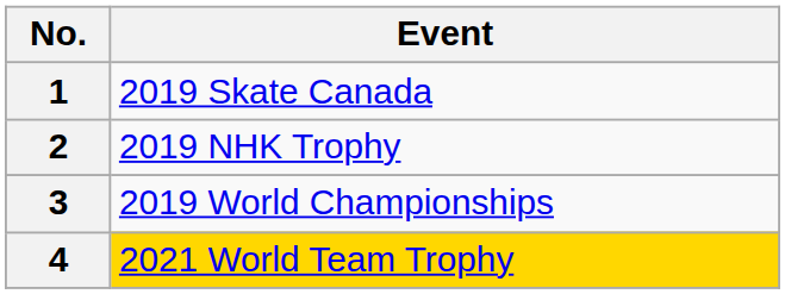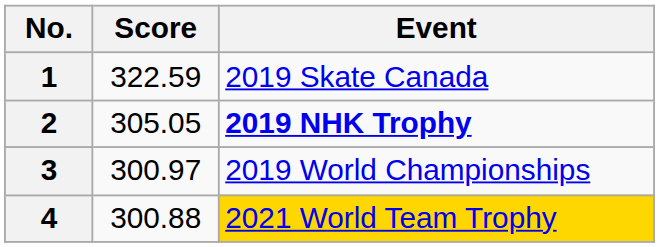 <table class="wikitable" width=350px style="float:left; margin-right:1em;">
 <tr>
 <th scope=col width=40px>No.</th>
+<th scope=col width=60px>Score</th>
 <th scope=col>Event</th>
 </tr>
 <tr>
 <th scope=row>1</th>
+<td align=center>322.59</td>
 <td><a href='#'>2019 Skate Canada</a></td>
 </tr>
 <tr>
 <th scope=row>2</th>
-<td><a href='#'>2019 NHK Trophy</a></td>
+<td align=center>305.05</td>
+<td><strong><a href='#'>2019 NHK Trophy</a></strong></td>
 </tr>
 <tr>
 <th scope=row>3</th>
+<td align=center>300.97</td>
 <td><a href='#'>2019 World Championships</a></td>
 </tr>
 <tr>
 <th scope=row>4</th>
+<td align=center>300.88</td>
 <td style="background: gold;"><a href='#'>2021 World Team Trophy</a></td>
 </tr>
 </table>
